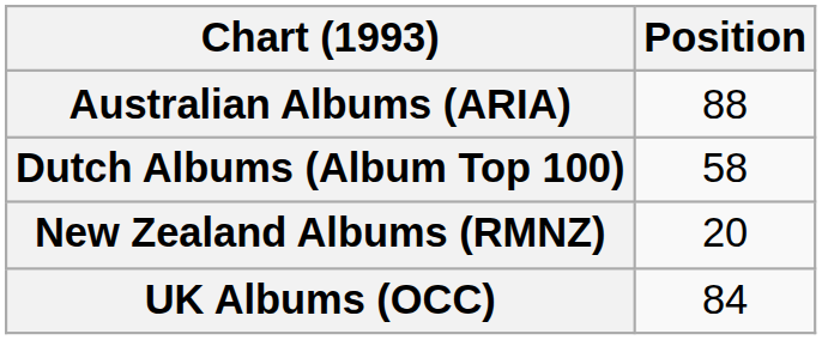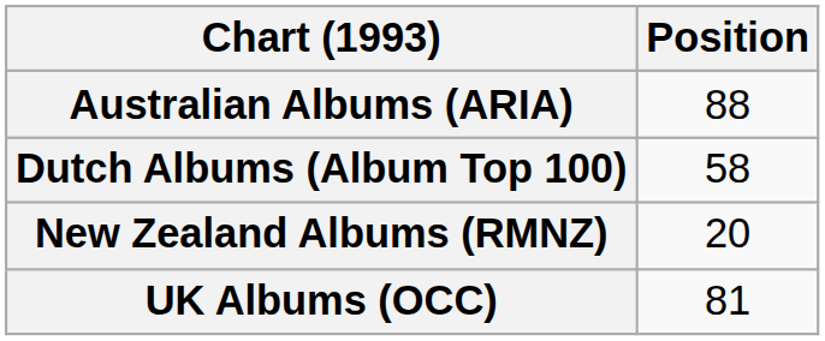 <table class="wikitable sortable plainrowheaders" style="text-align:center">
 <tr>
 <th scope="col">Chart (1993)</th>
 <th scope="col">Position</th>
 </tr>
 <tr>
 <th scope="row">Australian Albums (ARIA)</th>
 <td>88</td>
 </tr>
 <tr>
 <th scope="row">Dutch Albums (Album Top 100)</th>
 <td>58</td>
 </tr>
 <tr>
 <th scope="row">New Zealand Albums (RMNZ)</th>
 <td>20</td>
 </tr>
 <tr>
 <th scope="row">UK Albums (OCC)</th>
-<td>84</td>
+<td>81</td>
 </tr>
 </table>
